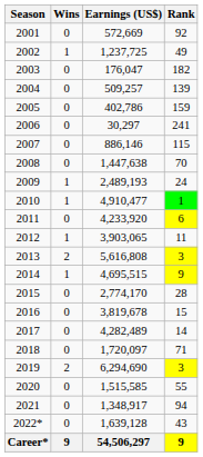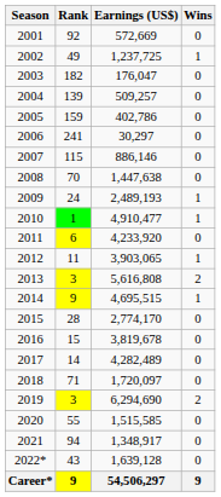 <table class=wikitable style="text-align:center">
 <tr>
 <th>Season</th>
+<th>Rank</th>
+<th>Earnings (US$)</th>
 <th>Wins</th>
-<th>Earnings (US$)</th>
-<th>Rank</th>
 </tr>
 <tr>
 <td>2001</td>
+<td>92</td>
+<td>572,669</td>
 <td>0</td>
-<td>572,669</td>
-<td>92</td>
 </tr>
 <tr>
 <td>2002</td>
+<td>49</td>
+<td>1,237,725</td>
 <td>1</td>
-<td>1,237,725</td>
-<td>49</td>
 </tr>
 <tr>
 <td>2003</td>
+<td>182</td>
+<td>176,047</td>
 <td>0</td>
-<td>176,047</td>
-<td>182</td>
 </tr>
 <tr>
 <td>2004</td>
+<td>139</td>
+<td>509,257</td>
 <td>0</td>
-<td>509,257</td>
-<td>139</td>
 </tr>
 <tr>
 <td>2005</td>
+<td>159</td>
+<td>402,786</td>
 <td>0</td>
-<td>402,786</td>
-<td>159</td>
 </tr>
 <tr>
 <td>2006</td>
+<td>241</td>
+<td>30,297</td>
 <td>0</td>
-<td>30,297</td>
-<td>241</td>
 </tr>
 <tr>
 <td>2007</td>
+<td>115</td>
+<td>886,146</td>
 <td>0</td>
-<td>886,146</td>
-<td>115</td>
 </tr>
 <tr>
 <td>2008</td>
+<td>70</td>
+<td>1,447,638</td>
 <td>0</td>
-<td>1,447,638</td>
-<td>70</td>
 </tr>
 <tr>
 <td>2009</td>
+<td>24</td>
+<td>2,489,193</td>
 <td>1</td>
-<td>2,489,193</td>
-<td>24</td>
 </tr>
 <tr>
 <td>2010</td>
+<td style="background:lime;">1</td>
+<td>4,910,477</td>
 <td>1</td>
-<td>4,910,477</td>
-<td style="background:lime;">1</td>
 </tr>
 <tr>
 <td>2011</td>
+<td style="background:yellow;">6</td>
+<td>4,233,920</td>
 <td>0</td>
-<td>4,233,920</td>
-<td style="background:yellow;">6</td>
 </tr>
 <tr>
 <td>2012</td>
+<td>11</td>
+<td>3,903,065</td>
 <td>1</td>
-<td>3,903,065</td>
-<td>11</td>
 </tr>
 <tr>
 <td>2013</td>
+<td style="background:yellow;">3</td>
+<td>5,616,808</td>
 <td>2</td>
-<td>5,616,808</td>
-<td style="background:yellow;">3</td>
 </tr>
 <tr>
 <td>2014</td>
+<td style="background:yellow;">9</td>
+<td>4,695,515</td>
 <td>1</td>
-<td>4,695,515</td>
-<td style="background:yellow;">9</td>
 </tr>
 <tr>
 <td>2015</td>
+<td>28</td>
+<td>2,774,170</td>
 <td>0</td>
-<td>2,774,170</td>
-<td>28</td>
 </tr>
 <tr>
 <td>2016</td>
+<td>15</td>
+<td>3,819,678</td>
 <td>0</td>
-<td>3,819,678</td>
-<td>15</td>
 </tr>
 <tr>
 <td>2017</td>
+<td>14</td>
+<td>4,282,489</td>
 <td>0</td>
-<td>4,282,489</td>
-<td>14</td>
 </tr>
 <tr>
 <td>2018</td>
+<td>71</td>
+<td>1,720,097</td>
 <td>0</td>
-<td>1,720,097</td>
-<td>71</td>
 </tr>
 <tr>
 <td>2019</td>
+<td style="background:yellow;">3</td>
+<td>6,294,690</td>
 <td>2</td>
-<td>6,294,690</td>
-<td style="background:yellow;">3</td>
 </tr>
 <tr>
 <td>2020</td>
+<td>55</td>
+<td>1,515,585</td>
 <td>0</td>
-<td>1,515,585</td>
-<td>55</td>
 </tr>
 <tr>
 <td>2021</td>
+<td>94</td>
+<td>1,348,917</td>
 <td>0</td>
-<td>1,348,917</td>
-<td>94</td>
 </tr>
 <tr>
 <td>2022*</td>
+<td>43</td>
+<td>1,639,128</td>
 <td>0</td>
-<td>1,639,128</td>
-<td>43</td>
 </tr>
 <tr>
 <th>Career*</th>
+<th style="background:yellow;">9</th>
+<th>54,506,297</th>
 <th>9</th>
-<th>54,506,297</th>
-<th style="background:yellow;">9</th>
 </tr>
 </table>
